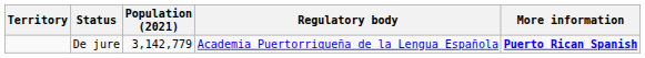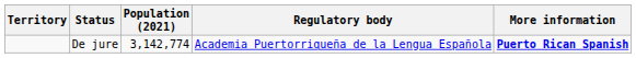 <table class="wikitable sortable" style="text-align:right;">
 <tr>
 <th>Territory</th>
 <th>Status</th>
 <th>Population<br>(2021)</th>
 <th>Regulatory body</th>
 <th>More information</th>
 </tr>
 <tr>
 <td style="text-align:left;"></td>
 <td>De jure</td>
-<td>3,142,779</td>
+<td>3,142,774</td>
 <td><a href='#'>Academia Puertorriqueña de la Lengua Española</a></td>
 <td><strong><a href='#'>Puerto Rican Spanish</a></strong></td>
 </tr>
 </table>
